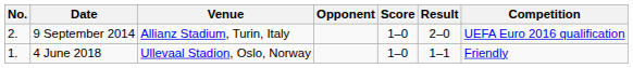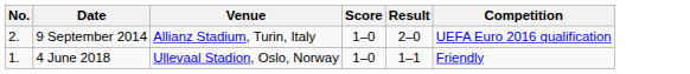 <table class="wikitable">
 <tr>
 <th>No.</th>
 <th>Date</th>
 <th>Venue</th>
-<th>Opponent</th>
 <th>Score</th>
 <th>Result</th>
 <th>Competition</th>
 </tr>
 <tr>
 <td>2.</td>
 <td>9 September 2014</td>
 <td><a href='#'>Allianz Stadium</a>, Turin, Italy</td>
-<td></td>
 <td align=center>1–0</td>
 <td align=center>2–0</td>
 <td><a href='#'>UEFA Euro 2016 qualification</a></td>
 </tr>
 <tr>
 <td>1.</td>
 <td>4 June 2018</td>
 <td><a href='#'>Ullevaal Stadion</a>, Oslo, Norway</td>
-<td></td>
 <td align=center>1–0</td>
 <td align=center>1–1</td>
 <td><a href='#'>Friendly</a></td>
 </tr>
 </table>
